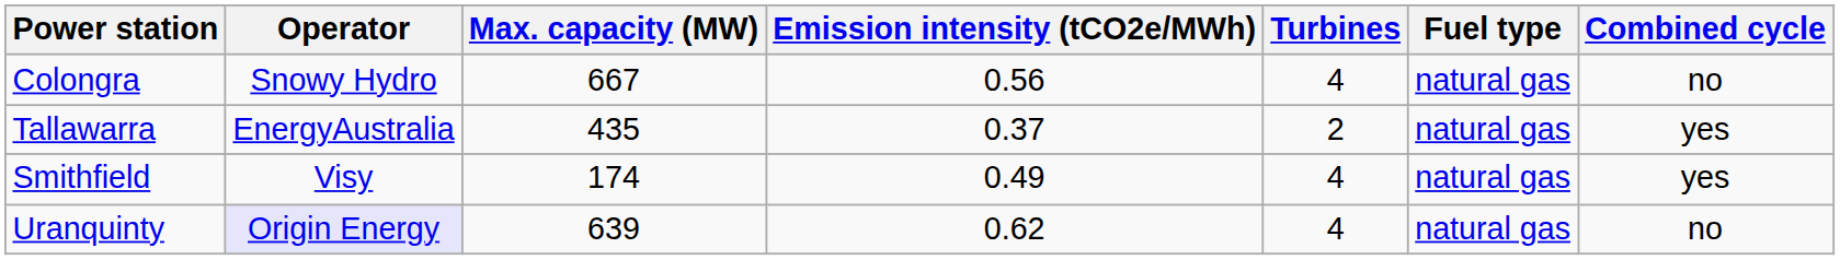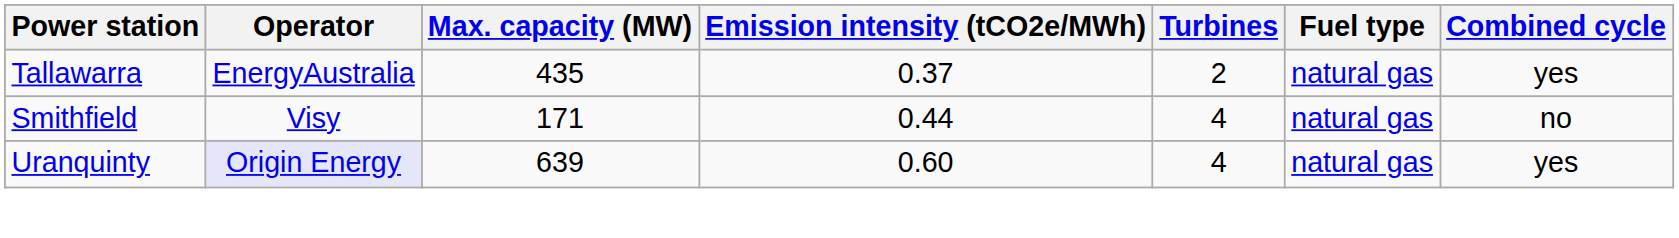 <table class="wikitable sortable" style="text-align: center">
 <tr>
 <th>Power station</th>
 <th>Operator</th>
 <th data-sort-type="number"><a href='#'>Max. capacity</a> (MW)</th>
 <th><a href='#'>Emission intensity</a> (tCO2e/MWh)</th>
 <th><a href='#'>Turbines</a></th>
 <th>Fuel type</th>
 <th><a href='#'>Combined cycle</a></th>
-</tr>
-<tr>
-<td align="left"><a href='#'>Colongra</a></td>
-<td><a href='#'>Snowy Hydro</a></td>
-<td>667</td>
-<td>0.56</td>
-<td>4</td>
-<td><a href='#'>natural gas</a></td>
-<td>no</td>
 </tr>
 <tr>
 <td align="left"><a href='#'>Tallawarra</a></td>
 <td><a href='#'>EnergyAustralia</a></td>
 <td>435</td>
 <td>0.37</td>
 <td>2   </td>
 <td><a href='#'>natural gas</a></td>
 <td>yes</td>
 </tr>
 <tr>
 <td align="left"><a href='#'>Smithfield</a></td>
 <td><a href='#'>Visy</a></td>
-<td>174</td>
-<td>0.49</td>
+<td>171</td>
+<td>0.44</td>
 <td>4</td>
 <td><a href='#'>natural gas</a></td>
-<td>yes</td>
+<td>no</td>
 </tr>
 <tr>
 <td align="left"><a href='#'>Uranquinty</a></td>
 <td style="background: lavender;"><a href='#'>Origin Energy</a></td>
 <td>639</td>
-<td>0.62</td>
+<td>0.60</td>
 <td>4</td>
 <td><a href='#'>natural gas</a></td>
-<td>no</td>
+<td>yes</td>
 </tr>
 </table>
